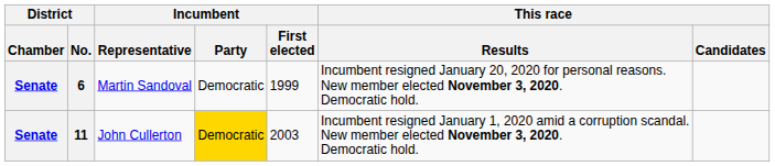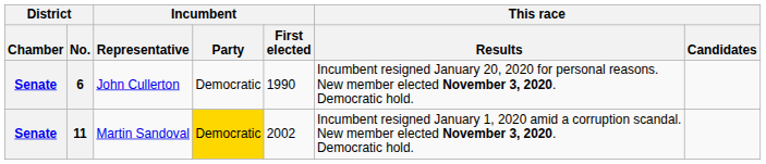 <table class="wikitable sortable">
 <tr valign=bottom>
 <th colspan="2">District</th>
 <th colspan="3">Incumbent</th>
 <th colspan="2">This race</th>
 </tr>
 <tr valign=bottom>
 <th>Chamber</th>
 <th>No.</th>
 <th>Representative</th>
 <th>Party</th>
 <th>First<br>elected</th>
 <th>Results</th>
 <th>Candidates</th>
 </tr>
 <tr>
 <th><a href='#'>Senate</a></th>
 <th>6</th>
-<td><a href='#'>Martin Sandoval</a></td>
+<td><a href='#'>John Cullerton</a></td>
 <td>Democratic</td>
-<td>1999</td>
+<td>1990</td>
 <td>Incumbent resigned January 20, 2020 for personal reasons.<br>New member elected <strong>November 3, 2020</strong>.<br>Democratic hold.</td>
 <td nowrap></td>
 </tr>
 <tr>
 <th><a href='#'>Senate</a></th>
 <th>11</th>
-<td><a href='#'>John Cullerton</a></td>
+<td><a href='#'>Martin Sandoval</a></td>
 <td style="background: gold;">Democratic</td>
-<td>2003</td>
+<td>2002</td>
 <td>Incumbent resigned January 1, 2020 amid a corruption scandal.<br>New member elected <strong>November 3, 2020</strong>.<br>Democratic hold.</td>
 <td nowrap></td>
 </tr>
 </table>
